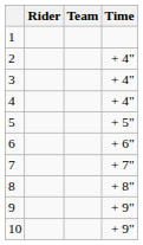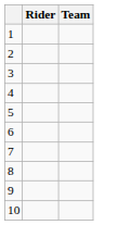 <table class="wikitable">
 <tr>
 <th></th>
 <th>Rider</th>
 <th>Team</th>
-<th>Time</th>
 </tr>
 <tr>
 <td>1</td>
 <td> </td>
 <td></td>
-<td align="right"></td>
 </tr>
 <tr>
 <td>2</td>
 <td></td>
 <td></td>
-<td align="right">+ 4"</td>
 </tr>
 <tr>
 <td>3</td>
 <td></td>
 <td></td>
-<td align="right">+ 4"</td>
 </tr>
 <tr>
 <td>4</td>
 <td></td>
 <td></td>
-<td align="right">+ 4"</td>
 </tr>
 <tr>
 <td>5</td>
 <td></td>
 <td></td>
-<td align="right">+ 5"</td>
 </tr>
 <tr>
 <td>6</td>
 <td></td>
 <td></td>
-<td align="right">+ 6"</td>
 </tr>
 <tr>
 <td>7</td>
 <td></td>
 <td></td>
-<td align="right">+ 7"</td>
 </tr>
 <tr>
 <td>8</td>
 <td></td>
 <td></td>
-<td align="right">+ 8"</td>
 </tr>
 <tr>
 <td>9</td>
 <td></td>
 <td></td>
-<td align="right">+ 9"</td>
 </tr>
 <tr>
 <td>10</td>
 <td></td>
 <td></td>
-<td align="right">+ 9"</td>
 </tr>
 </table>
